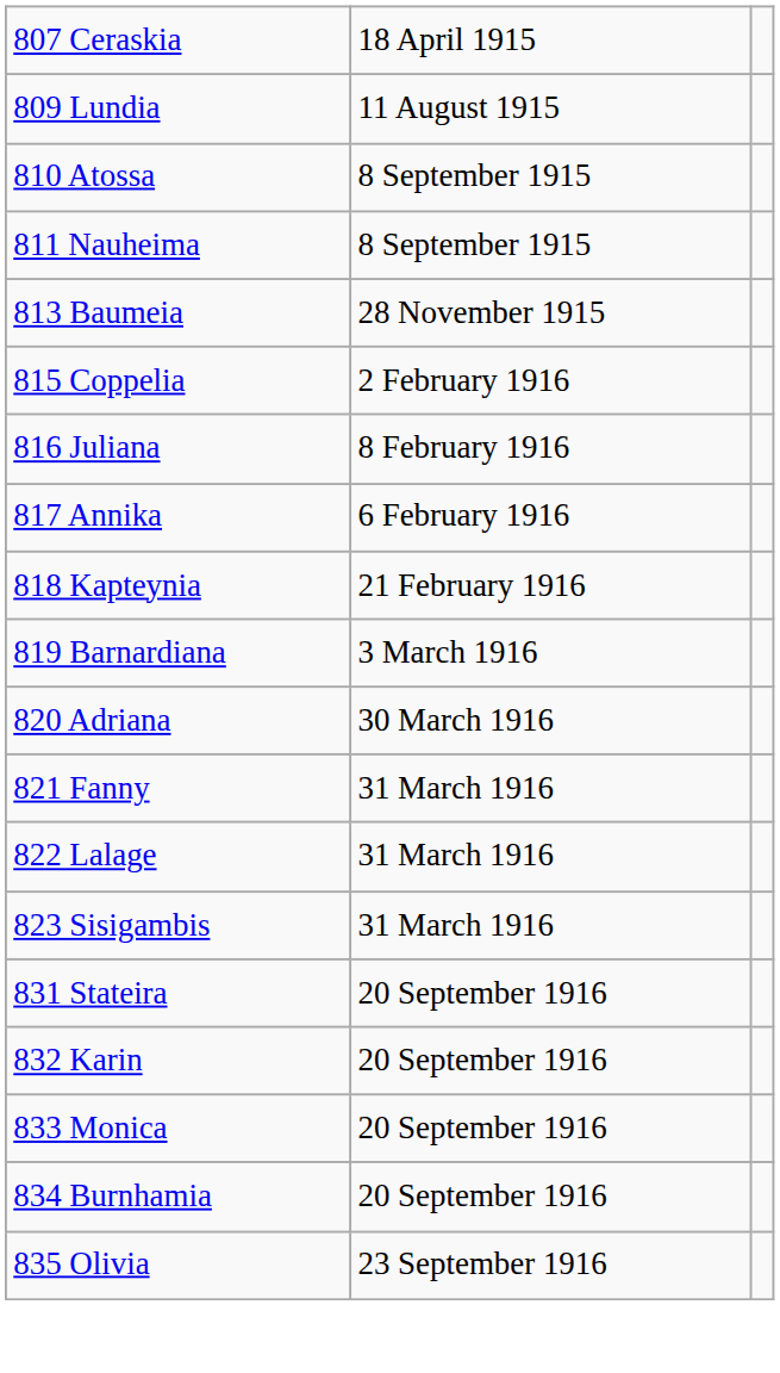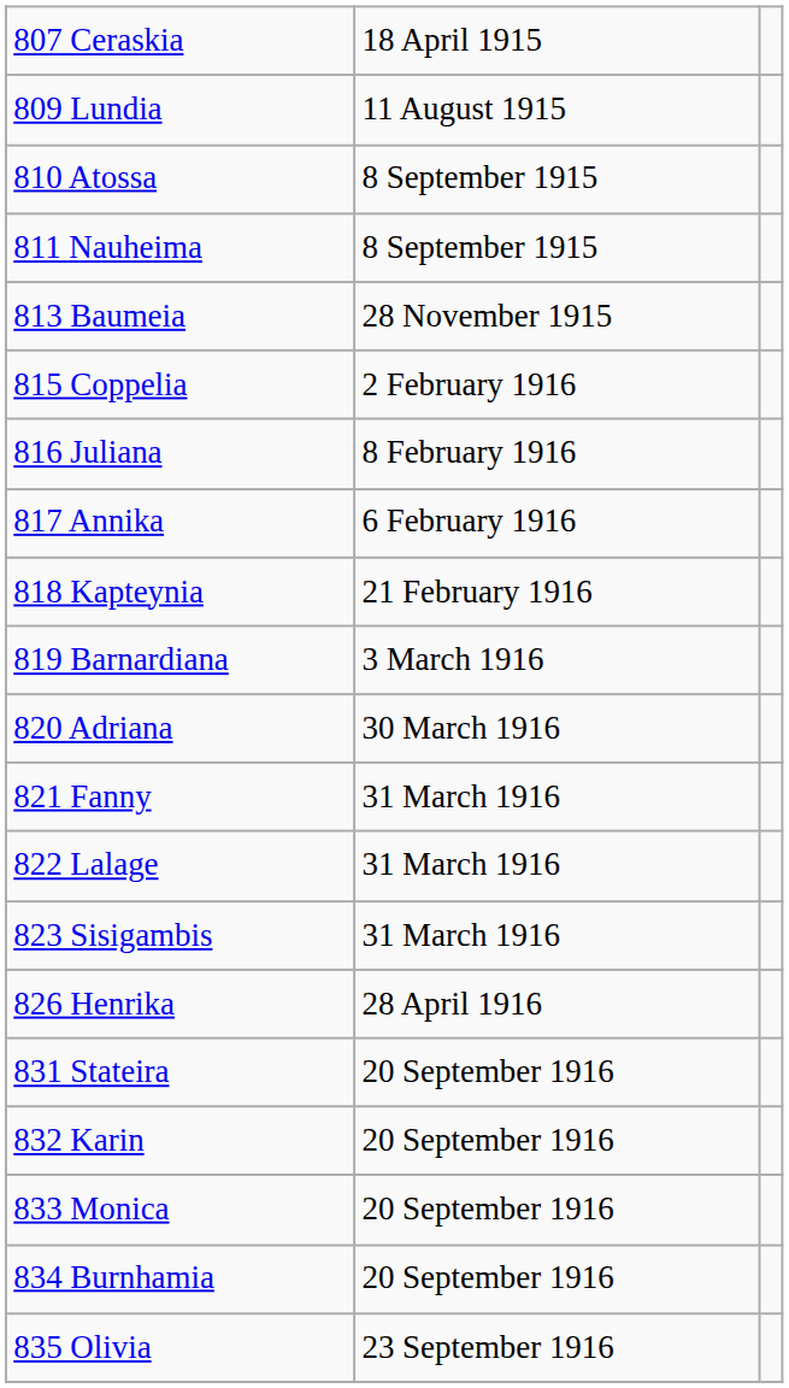 <table class="wikitable" style="font-size: 89%; float: left; width: 24em; margin-right: 1em; line-height: 1.65em !important; height: 540px;">
 <tr>
 <td><a href='#'>807 Ceraskia</a></td>
 <td>18 April 1915</td>
 <td><small></small></td>
 </tr>
 <tr>
 <td><a href='#'>809 Lundia</a></td>
 <td>11 August 1915</td>
 <td><small></small></td>
 </tr>
 <tr>
 <td><a href='#'>810 Atossa</a></td>
 <td>8 September 1915</td>
 <td><small></small></td>
 </tr>
 <tr>
 <td><a href='#'>811 Nauheima</a></td>
 <td>8 September 1915</td>
 <td><small></small></td>
 </tr>
 <tr>
 <td><a href='#'>813 Baumeia</a></td>
 <td>28 November 1915</td>
 <td><small></small></td>
 </tr>
 <tr>
 <td><a href='#'>815 Coppelia</a></td>
 <td>2 February 1916</td>
 <td><small></small></td>
 </tr>
 <tr>
 <td><a href='#'>816 Juliana</a></td>
 <td>8 February 1916</td>
 <td><small></small></td>
 </tr>
 <tr>
 <td><a href='#'>817 Annika</a></td>
 <td>6 February 1916</td>
 <td><small></small></td>
 </tr>
 <tr>
 <td><a href='#'>818 Kapteynia</a></td>
 <td>21 February 1916</td>
 <td><small></small></td>
 </tr>
 <tr>
 <td><a href='#'>819 Barnardiana</a></td>
 <td>3 March 1916</td>
 <td><small></small></td>
 </tr>
 <tr>
 <td><a href='#'>820 Adriana</a></td>
 <td>30 March 1916</td>
 <td><small></small></td>
 </tr>
 <tr>
 <td><a href='#'>821 Fanny</a></td>
 <td>31 March 1916</td>
 <td><small></small></td>
 </tr>
 <tr>
 <td><a href='#'>822 Lalage</a></td>
 <td>31 March 1916</td>
 <td><small></small></td>
 </tr>
 <tr>
 <td><a href='#'>823 Sisigambis</a></td>
 <td>31 March 1916</td>
 <td><small></small></td>
 </tr>
 <tr>
+<td><a href='#'>826 Henrika</a></td>
+<td>28 April 1916</td>
+<td><small></small></td>
+</tr>
+<tr>
 <td><a href='#'>831 Stateira</a></td>
 <td>20 September 1916</td>
 <td><small></small></td>
 </tr>
 <tr>
 <td><a href='#'>832 Karin</a></td>
 <td>20 September 1916</td>
 <td><small></small></td>
 </tr>
 <tr>
 <td><a href='#'>833 Monica</a></td>
 <td>20 September 1916</td>
 <td><small></small></td>
 </tr>
 <tr>
 <td><a href='#'>834 Burnhamia</a></td>
 <td>20 September 1916</td>
 <td><small></small></td>
 </tr>
 <tr>
 <td><a href='#'>835 Olivia</a></td>
 <td>23 September 1916</td>
 <td><small></small></td>
 </tr>
 </table>
